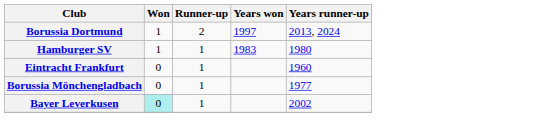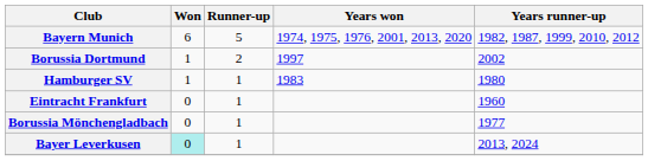 <table class="wikitable plainrowheaders sortable">
 <tr>
 <th scope=col>Club</th>
 <th scope=col>Won</th>
 <th scope=col>Runner-up</th>
 <th scope=col>Years won</th>
 <th scope=col>Years runner-up</th>
 </tr>
 <tr>
+<th scope=row><a href='#'>Bayern Munich</a></th>
+<td align=center>6</td>
+<td align=center>5</td>
+<td><a href='#'>1974</a>, <a href='#'>1975</a>, <a href='#'>1976</a>, <a href='#'>2001</a>, <a href='#'>2013</a>, <a href='#'>2020</a></td>
+<td><a href='#'>1982</a>, <a href='#'>1987</a>, <a href='#'>1999</a>, <a href='#'>2010</a>, <a href='#'>2012</a></td>
+</tr>
+<tr>
 <th scope=row><a href='#'>Borussia Dortmund</a></th>
 <td align=center>1</td>
 <td align=center>2</td>
 <td><a href='#'>1997</a></td>
-<td><a href='#'>2013</a>, <a href='#'>2024</a></td>
+<td><a href='#'>2002</a></td>
 </tr>
 <tr>
 <th scope=row><a href='#'>Hamburger SV</a></th>
 <td align=center>1</td>
 <td align=center>1</td>
 <td><a href='#'>1983</a></td>
 <td><a href='#'>1980</a></td>
 </tr>
 <tr>
 <th scope=row><a href='#'>Eintracht Frankfurt</a></th>
 <td align=center>0</td>
 <td align=center>1</td>
 <td align=center></td>
 <td><a href='#'>1960</a></td>
 </tr>
 <tr>
 <th scope=row><a href='#'>Borussia Mönchengladbach</a></th>
 <td align=center>0</td>
 <td align=center>1</td>
 <td align=center></td>
 <td><a href='#'>1977</a></td>
 </tr>
 <tr>
 <th scope=row><a href='#'>Bayer Leverkusen</a></th>
 <td align=center style="background: paleturquoise;">0</td>
 <td align=center>1</td>
 <td align=center></td>
-<td><a href='#'>2002</a></td>
+<td><a href='#'>2013</a>, <a href='#'>2024</a></td>
 </tr>
 <tr>
 </tr>
 </table>
